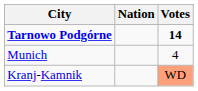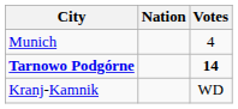 <table class="wikitable">
 <tr>
 <th scope="col">City</th>
 <th scope="col">Nation</th>
 <th scope="col">Votes</th>
 </tr>
 <tr>
+<td><a href='#'>Munich</a></td>
+<td></td>
+<td style="text-align: center;">4</td>
+</tr>
+<tr>
 <td><strong><a href='#'>Tarnowo Podgórne</a></strong></td>
 <td><strong></strong></td>
 <td style="text-align: center;"><strong>14</strong></td>
 </tr>
 <tr>
-<td><a href='#'>Munich</a></td>
-<td></td>
-<td style="text-align: center;">4</td>
-</tr>
-<tr>
 <td><a href='#'>Kranj</a>-<a href='#'>Kamnik</a></td>
 <td></td>
-<td style="background: lightsalmon; text-align: center;">WD</td>
+<td style="text-align: center;">WD</td>
 </tr>
 </table>
